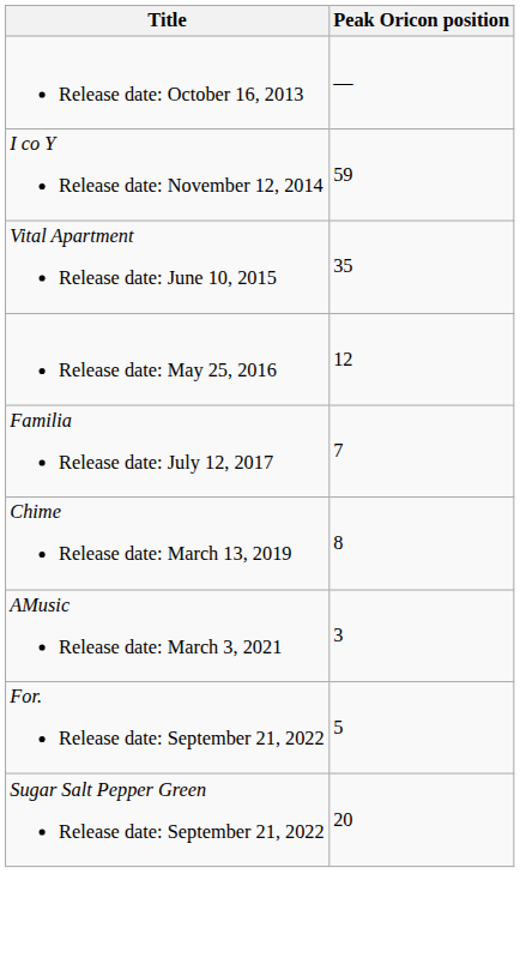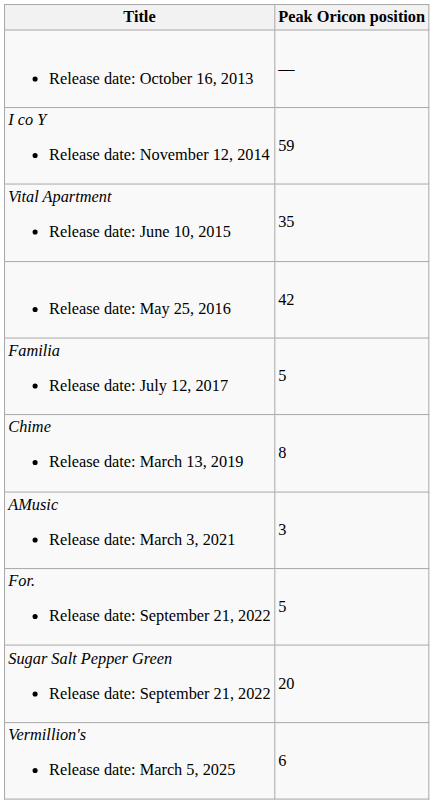 <table class="wikitable">
 <tr>
 <th>Title</th>
 <th>Peak Oricon position</th>
 </tr>
 <tr>
 <td><br><ul><li>Release date: October 16, 2013</li></ul></td>
 <td>—</td>
 </tr>
 <tr>
 <td><em>I co Y</em><br><ul><li>Release date: November 12, 2014</li></ul></td>
 <td>59</td>
 </tr>
 <tr>
 <td><em>Vital Apartment</em><br><ul><li>Release date: June 10, 2015</li></ul></td>
 <td>35</td>
 </tr>
 <tr>
 <td><br><ul><li>Release date: May 25, 2016</li></ul></td>
-<td>12</td>
+<td>42</td>
 </tr>
 <tr>
 <td><em>Familia</em><br><ul><li>Release date: July 12, 2017</li></ul></td>
-<td>7</td>
+<td>5</td>
 </tr>
 <tr>
 <td><em>Chime</em><br><ul><li>Release date: March 13, 2019</li></ul></td>
 <td>8</td>
 </tr>
 <tr>
 <td><em>AMusic</em><br><ul><li>Release date: March 3, 2021</li></ul></td>
 <td>3</td>
 </tr>
 <tr>
 <td><em>For.</em><br><ul><li>Release date: September 21, 2022</li></ul></td>
 <td>5</td>
 </tr>
 <tr>
 <td><em>Sugar Salt Pepper Green</em><br><ul><li>Release date: September 21, 2022</li></ul></td>
 <td>20</td>
 </tr>
+<tr>
+<td><em>Vermillion's</em><br><ul><li>Release date: March 5, 2025</li></ul></td>
+<td>6</td>
+</tr>
 </table>
